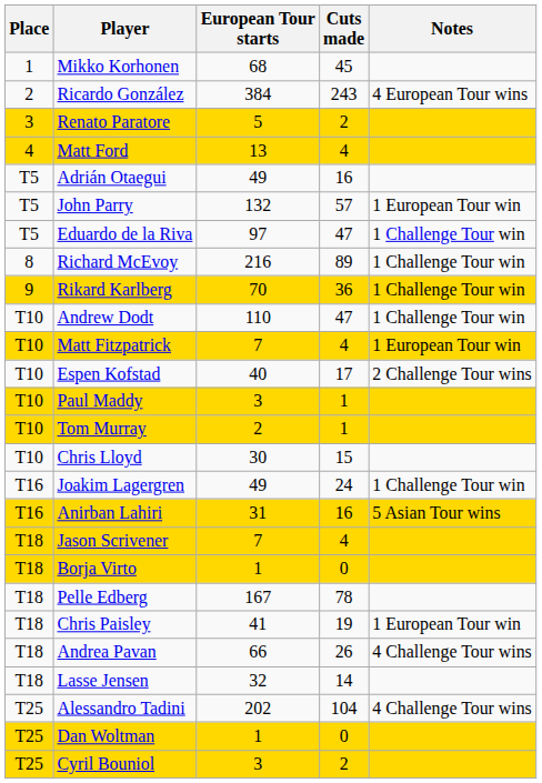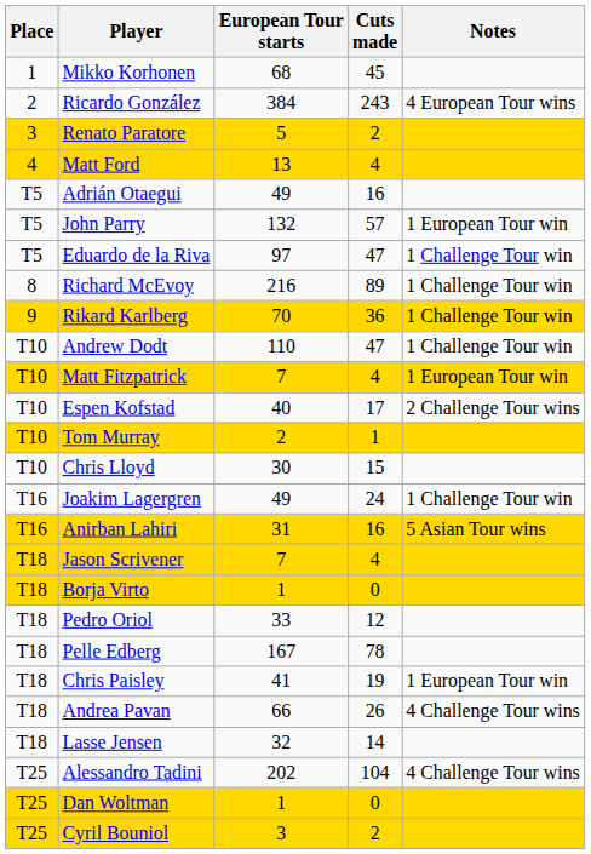 <table class="sortable wikitable" style="text-align:center">
 <tr>
 <th>Place</th>
 <th>Player</th>
 <th>European Tour<br>starts</th>
 <th>Cuts<br>made</th>
 <th>Notes</th>
 </tr>
 <tr>
 <td>1</td>
 <td align=left> <a href='#'>Mikko Korhonen</a></td>
 <td>68</td>
 <td>45</td>
 <td align=left></td>
 </tr>
 <tr>
 <td>2</td>
 <td align=left> <a href='#'>Ricardo González</a></td>
 <td>384</td>
 <td>243</td>
 <td align=left>4 European Tour wins</td>
 </tr>
 <tr style="background:#FFD800;">
 <td>3</td>
 <td align=left> <a href='#'>Renato Paratore</a></td>
 <td>5</td>
 <td>2</td>
 <td align=left></td>
 </tr>
 <tr style="background:#FFD800;">
 <td>4</td>
 <td align=left> <a href='#'>Matt Ford</a></td>
 <td>13</td>
 <td>4</td>
 <td align=left></td>
 </tr>
 <tr>
 <td>T5</td>
 <td align=left> <a href='#'>Adrián Otaegui</a></td>
 <td>49</td>
 <td>16</td>
 <td align=left></td>
 </tr>
 <tr>
 <td>T5</td>
 <td align=left> <a href='#'>John Parry</a></td>
 <td>132</td>
 <td>57</td>
 <td align=left>1 European Tour win</td>
 </tr>
 <tr>
 <td>T5</td>
 <td align=left> <a href='#'>Eduardo de la Riva</a></td>
 <td>97</td>
 <td>47</td>
 <td align=left>1 <a href='#'>Challenge Tour</a> win</td>
 </tr>
 <tr>
 <td>8</td>
 <td align=left> <a href='#'>Richard McEvoy</a></td>
 <td>216</td>
 <td>89</td>
 <td align=left>1 Challenge Tour win</td>
 </tr>
 <tr style="background:#FFD800;">
 <td>9</td>
 <td align=left> <a href='#'>Rikard Karlberg</a></td>
 <td>70</td>
 <td>36</td>
 <td align=left>1 Challenge Tour win</td>
 </tr>
 <tr>
 <td>T10</td>
 <td align=left> <a href='#'>Andrew Dodt</a></td>
 <td>110</td>
 <td>47</td>
 <td align=left>1 Challenge Tour win</td>
 </tr>
 <tr style="background:#FFD800;">
 <td>T10</td>
 <td align=left> <a href='#'>Matt Fitzpatrick</a></td>
 <td>7</td>
 <td>4</td>
 <td align=left>1 European Tour win</td>
 </tr>
 <tr>
 <td>T10</td>
 <td align=left> <a href='#'>Espen Kofstad</a></td>
 <td>40</td>
 <td>17</td>
 <td align=left>2 Challenge Tour wins</td>
 </tr>
 <tr style="background:#FFD800;">
 <td>T10</td>
-<td align=left> <a href='#'>Paul Maddy</a></td>
-<td>3</td>
-<td>1</td>
-<td align=left></td>
-</tr>
-<tr style="background:#FFD800;">
-<td>T10</td>
 <td align=left> <a href='#'>Tom Murray</a></td>
 <td>2</td>
 <td>1</td>
 <td align=left></td>
 </tr>
 <tr>
 <td>T10</td>
 <td align=left> <a href='#'>Chris Lloyd</a></td>
 <td>30</td>
 <td>15</td>
 <td align=left></td>
 </tr>
 <tr>
 <td>T16</td>
 <td align=left> <a href='#'>Joakim Lagergren</a></td>
 <td>49</td>
 <td>24</td>
 <td align=left>1 Challenge Tour win</td>
 </tr>
 <tr style="background:#FFD800;">
 <td>T16</td>
 <td align=left> <a href='#'>Anirban Lahiri</a></td>
 <td>31</td>
 <td>16</td>
 <td align=left>5 Asian Tour wins</td>
 </tr>
 <tr style="background:#FFD800;">
 <td>T18</td>
 <td align=left> <a href='#'>Jason Scrivener</a></td>
 <td>7</td>
 <td>4</td>
 <td align=left></td>
 </tr>
 <tr style="background:#FFD800;">
 <td>T18</td>
 <td align=left> <a href='#'>Borja Virto</a></td>
 <td>1</td>
 <td>0</td>
+<td align=left></td>
+</tr>
+<tr>
+<td>T18</td>
+<td align=left> <a href='#'>Pedro Oriol</a></td>
+<td>33</td>
+<td>12</td>
 <td align=left></td>
 </tr>
 <tr>
 <td>T18</td>
 <td align=left> <a href='#'>Pelle Edberg</a></td>
 <td>167</td>
 <td>78</td>
 <td align=left></td>
 </tr>
 <tr>
 <td>T18</td>
 <td align=left> <a href='#'>Chris Paisley</a></td>
 <td>41</td>
 <td>19</td>
 <td align=left>1 European Tour win</td>
 </tr>
 <tr>
 <td>T18</td>
 <td align=left> <a href='#'>Andrea Pavan</a></td>
 <td>66</td>
 <td>26</td>
 <td align=left>4 Challenge Tour wins</td>
 </tr>
 <tr>
 <td>T18</td>
 <td align=left> <a href='#'>Lasse Jensen</a></td>
 <td>32</td>
 <td>14</td>
 <td align=left></td>
 </tr>
 <tr>
 <td>T25</td>
 <td align=left> <a href='#'>Alessandro Tadini</a></td>
 <td>202</td>
 <td>104</td>
 <td align=left>4 Challenge Tour wins</td>
 </tr>
 <tr style="background:#FFD800;">
 <td>T25</td>
 <td align=left> <a href='#'>Dan Woltman</a></td>
 <td>1</td>
 <td>0</td>
 <td align=left></td>
 </tr>
 <tr style="background:#FFD800;">
 <td>T25</td>
 <td align=left> <a href='#'>Cyril Bouniol</a></td>
 <td>3</td>
 <td>2</td>
 <td align=left></td>
 </tr>
 </table>
